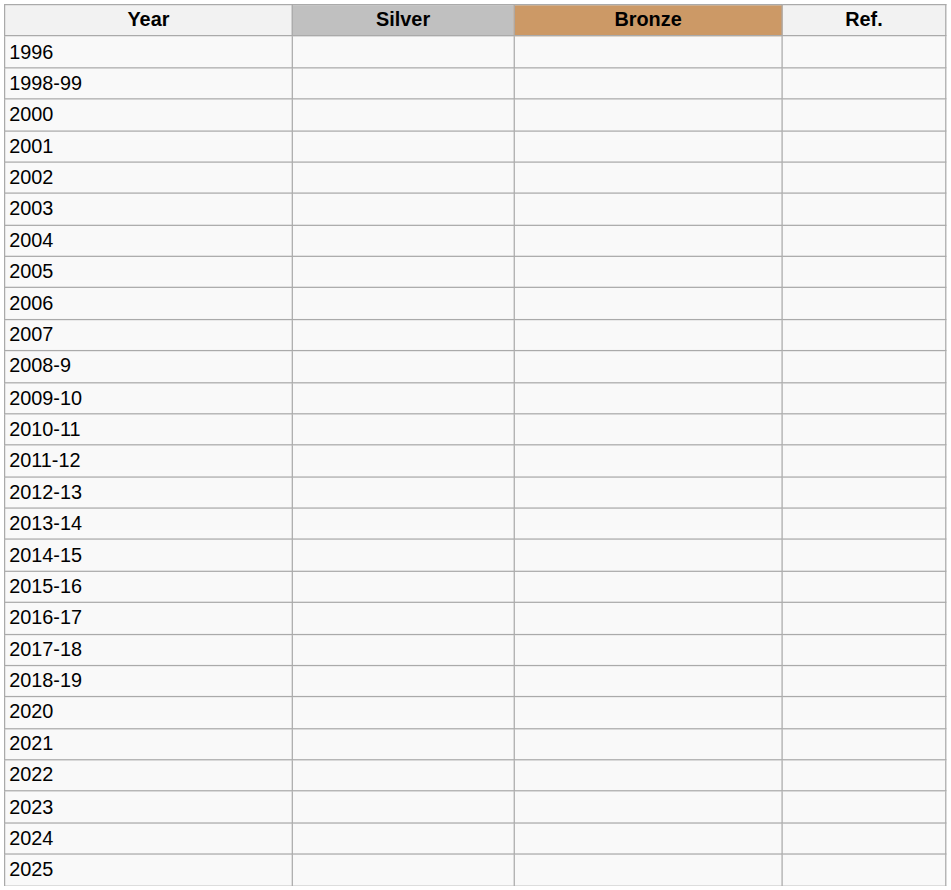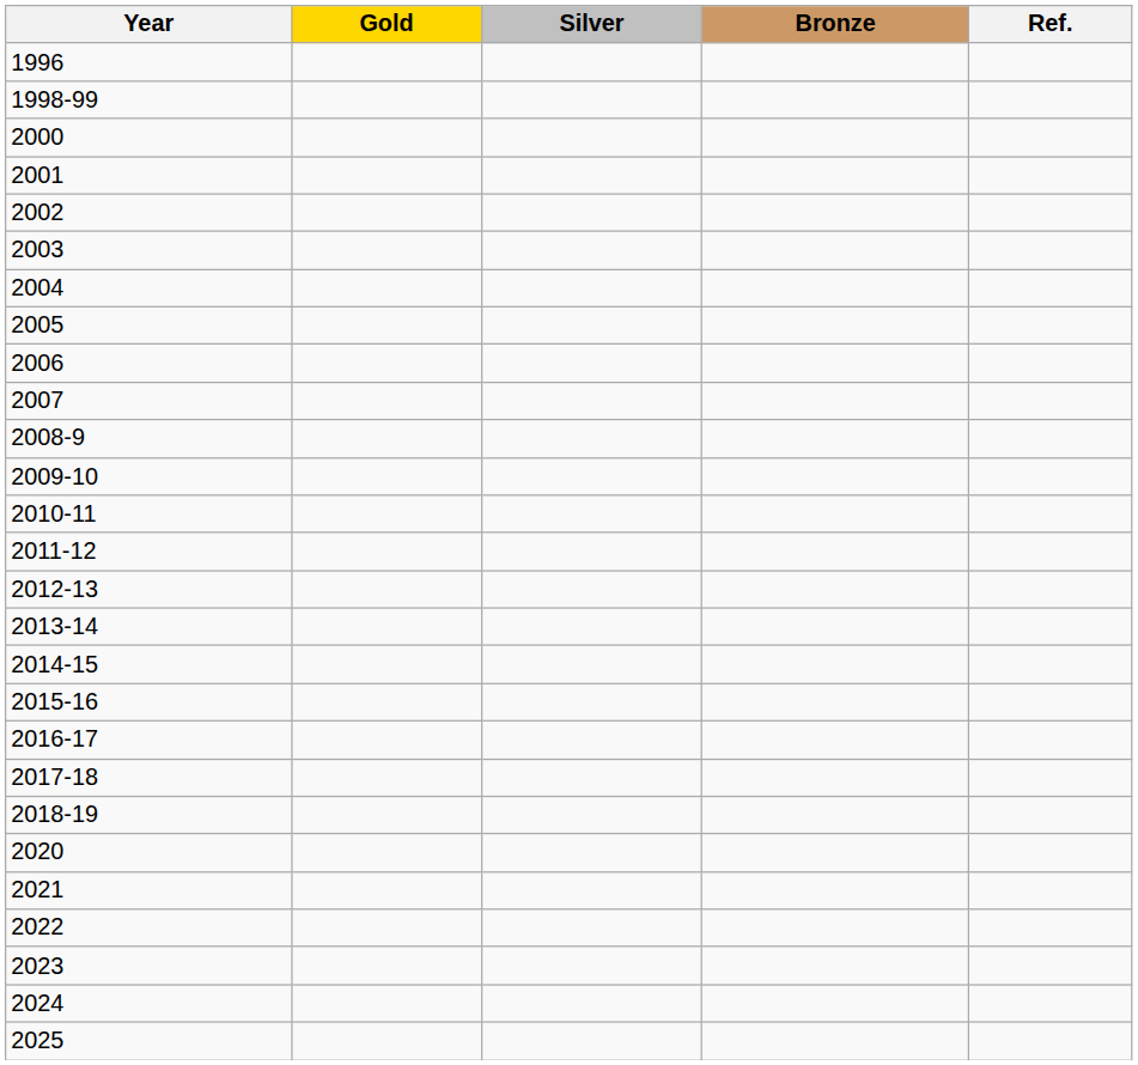 <table class="wikitable sortable" style="width: 760px;">
 <tr>
 <th scope=col>Year</th>
+<th scope=col style="background-color:Gold">Gold</th>
 <th scope=col style="background-color:Silver">Silver</th>
 <th scope=col style="background-color:#cc9966">Bronze</th>
 <th class=unsortable>Ref.</th>
 </tr>
 <tr>
 <td>1996</td>
 <td></td>
 <td></td>
 <td></td>
+<td></td>
 </tr>
 <tr>
 <td>1998-99</td>
+<td></td>
 <td></td>
 <td></td>
 <td></td>
 </tr>
 <tr>
 <td>2000</td>
 <td></td>
 <td></td>
 <td></td>
+<td></td>
 </tr>
 <tr>
 <td>2001</td>
+<td></td>
 <td></td>
 <td></td>
 <td></td>
 </tr>
 <tr>
 <td>2002</td>
 <td></td>
 <td></td>
 <td></td>
+<td></td>
 </tr>
 <tr>
 <td>2003</td>
+<td></td>
 <td></td>
 <td></td>
 <td></td>
 </tr>
 <tr>
 <td>2004</td>
 <td></td>
 <td></td>
 <td></td>
+<td></td>
 </tr>
 <tr>
 <td>2005</td>
+<td></td>
 <td></td>
 <td></td>
 <td></td>
 </tr>
 <tr>
 <td>2006</td>
 <td></td>
 <td></td>
 <td></td>
+<td></td>
 </tr>
 <tr>
 <td>2007</td>
+<td></td>
 <td></td>
 <td></td>
 <td></td>
 </tr>
 <tr>
 <td>2008-9</td>
 <td></td>
 <td></td>
 <td></td>
+<td></td>
 </tr>
 <tr>
 <td>2009-10</td>
+<td></td>
 <td></td>
 <td></td>
 <td></td>
 </tr>
 <tr>
 <td>2010-11</td>
 <td></td>
 <td></td>
 <td></td>
+<td></td>
 </tr>
 <tr>
 <td>2011-12</td>
+<td></td>
 <td></td>
 <td></td>
 <td></td>
 </tr>
 <tr>
 <td>2012-13</td>
 <td></td>
 <td></td>
 <td></td>
+<td></td>
 </tr>
 <tr>
 <td>2013-14</td>
+<td></td>
 <td></td>
 <td></td>
 <td></td>
 </tr>
 <tr>
 <td>2014-15</td>
 <td></td>
 <td></td>
 <td></td>
+<td></td>
 </tr>
 <tr>
 <td>2015-16</td>
+<td></td>
 <td></td>
 <td></td>
 <td></td>
 </tr>
 <tr>
 <td>2016-17</td>
 <td></td>
 <td></td>
 <td></td>
+<td></td>
 </tr>
 <tr>
 <td>2017-18</td>
+<td></td>
 <td></td>
 <td></td>
 <td></td>
 </tr>
 <tr>
 <td>2018-19</td>
 <td></td>
 <td></td>
 <td></td>
+<td></td>
 </tr>
 <tr>
 <td>2020</td>
+<td></td>
 <td></td>
 <td></td>
 <td></td>
 </tr>
 <tr>
 <td>2021</td>
 <td></td>
 <td></td>
 <td></td>
+<td></td>
 </tr>
 <tr>
 <td>2022</td>
+<td></td>
 <td></td>
 <td></td>
 <td></td>
 </tr>
 <tr>
 <td>2023</td>
 <td></td>
 <td></td>
 <td></td>
+<td></td>
 </tr>
 <tr>
 <td>2024</td>
+<td></td>
 <td></td>
 <td></td>
 <td></td>
 </tr>
 <tr>
 <td>2025</td>
 <td></td>
 <td></td>
 <td></td>
+<td></td>
 </tr>
 </table>
